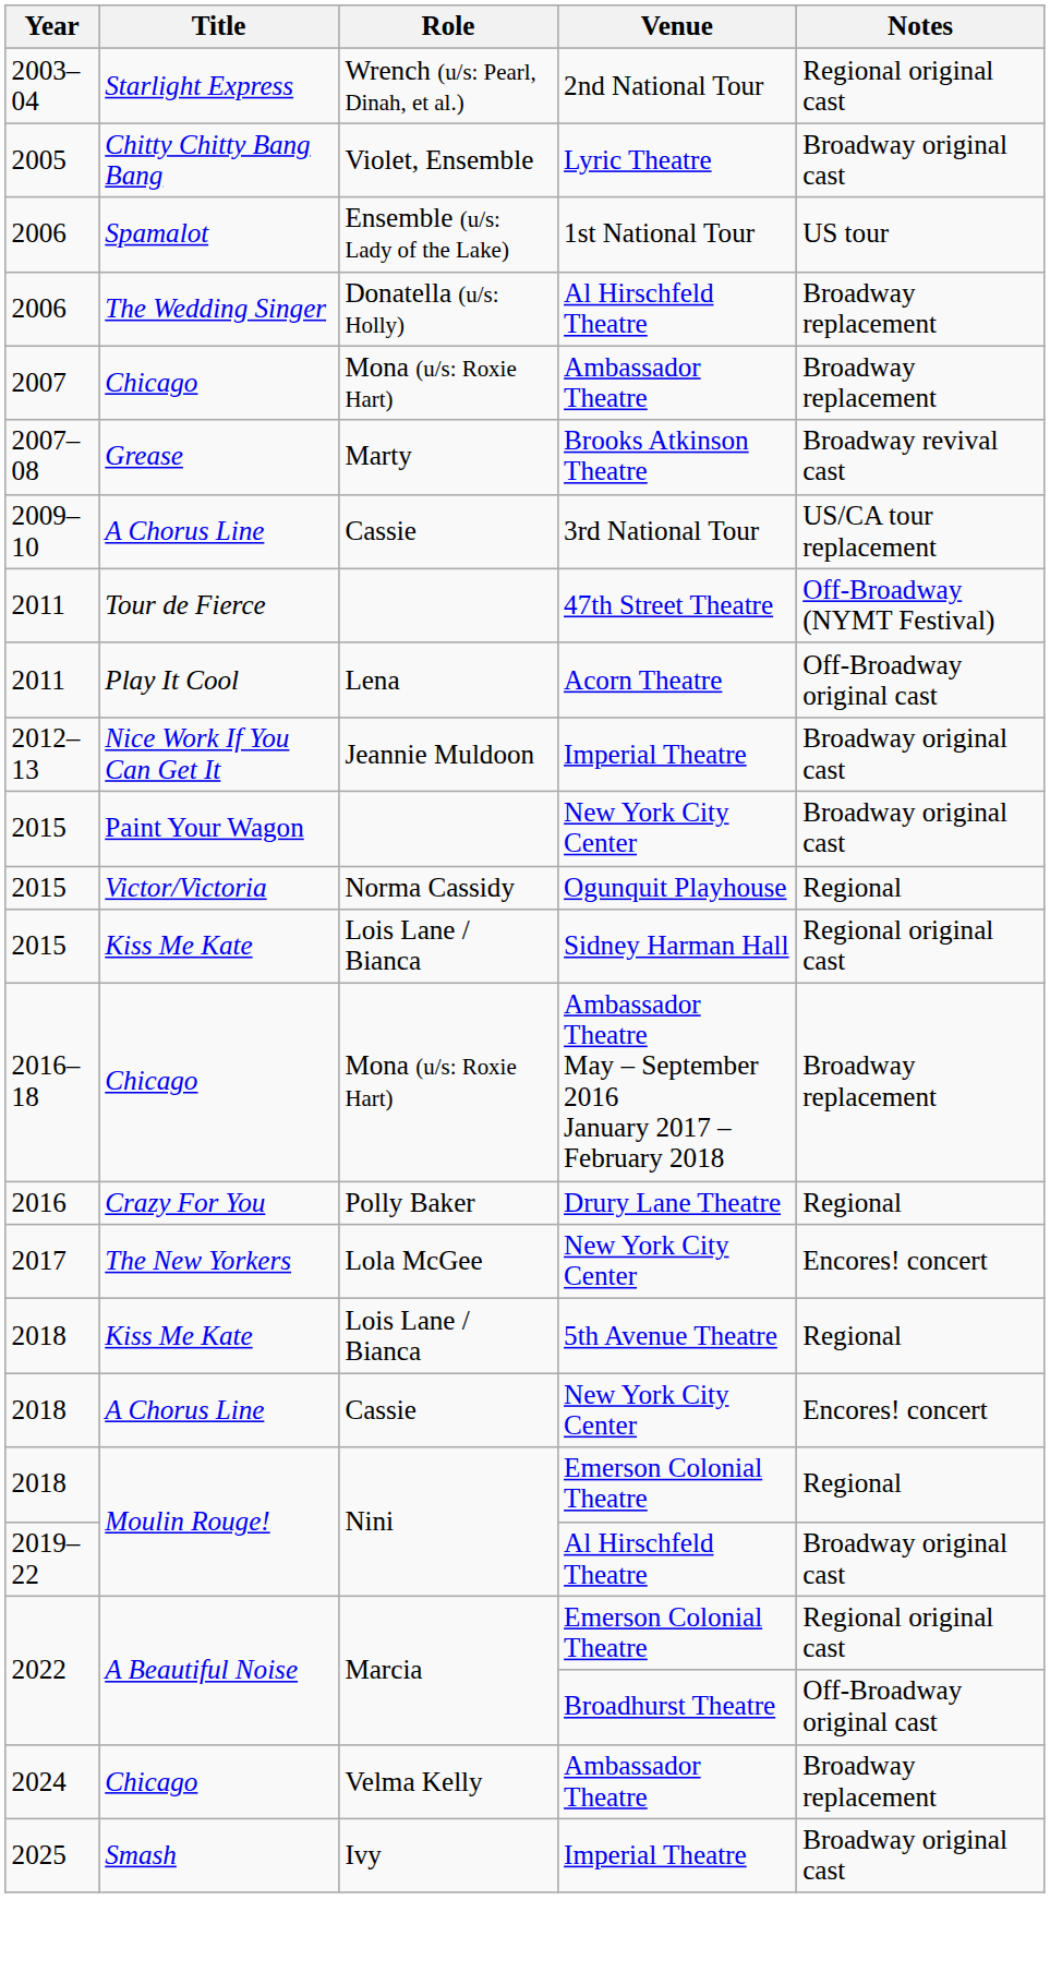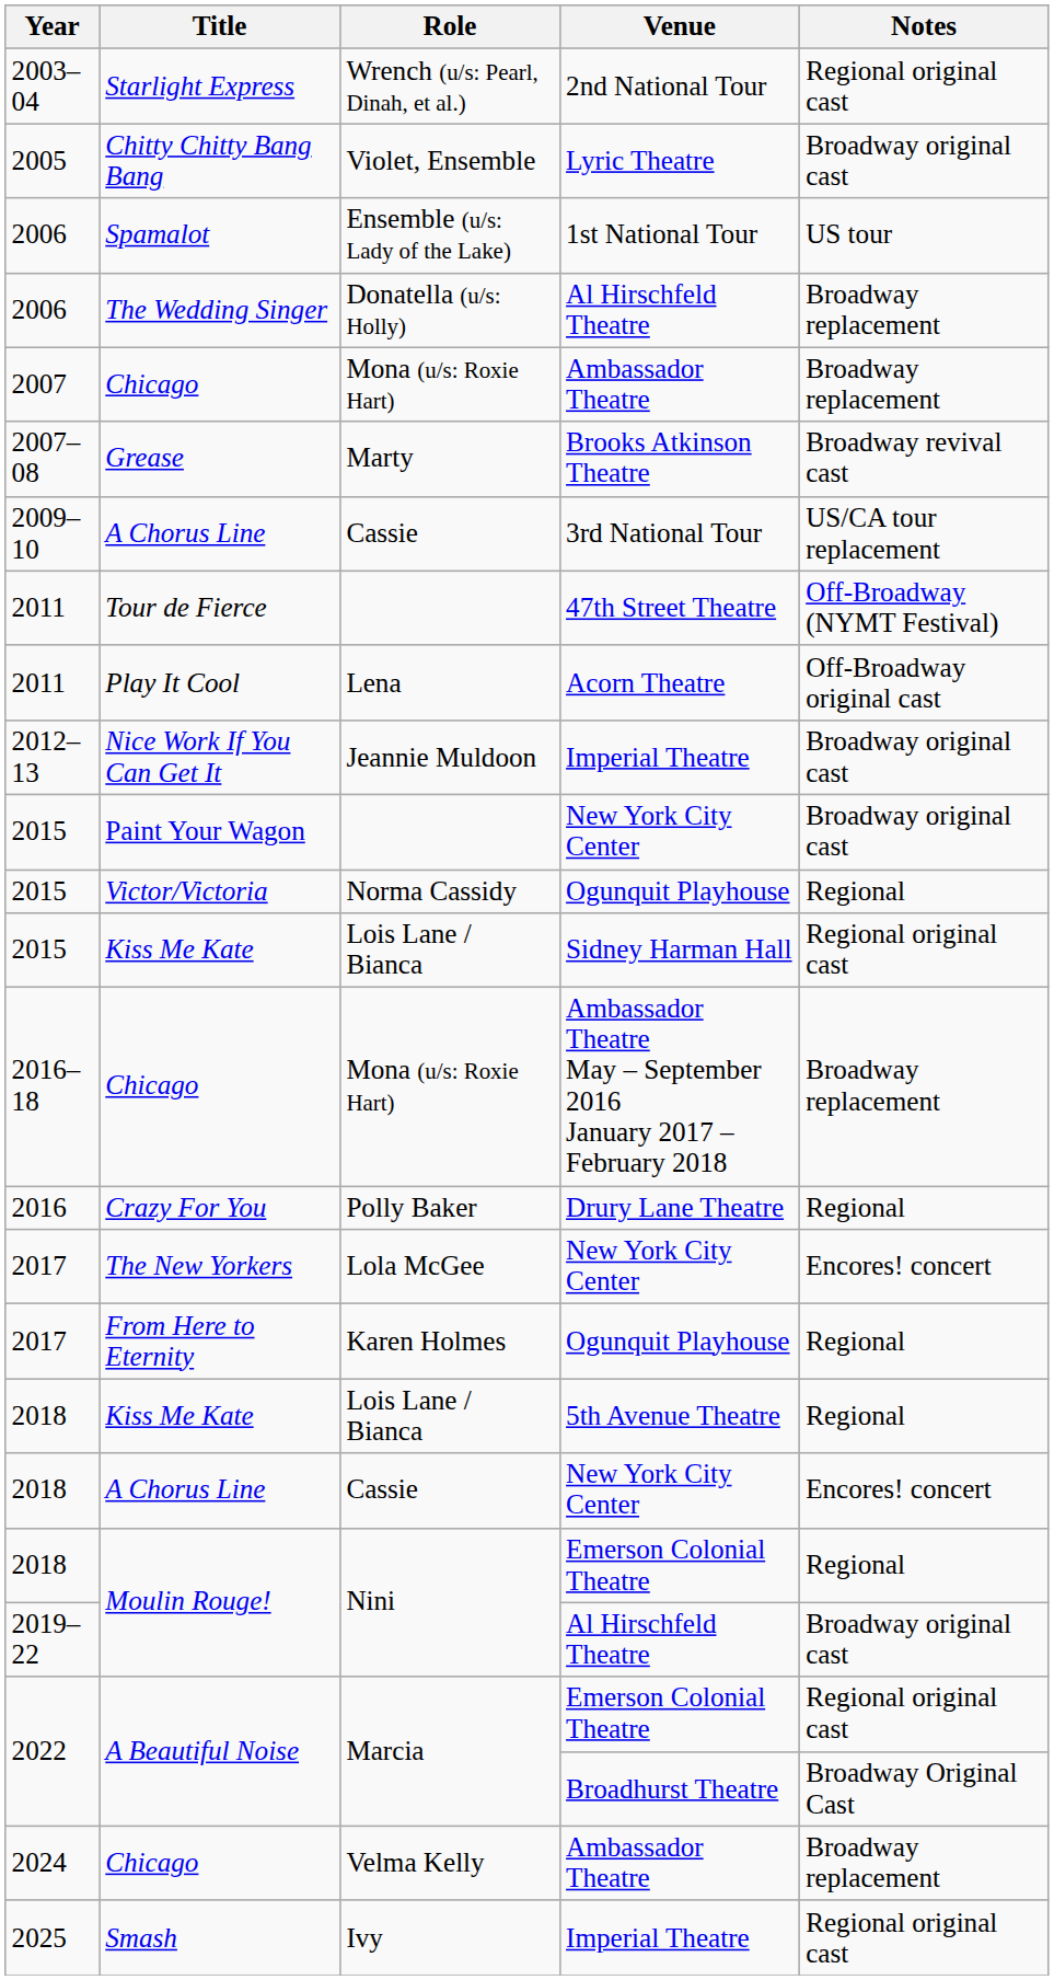 <table class="wikitable">
 <tr>
 <th>Year</th>
 <th>Title</th>
 <th>Role</th>
 <th>Venue</th>
 <th>Notes</th>
 </tr>
 <tr>
 <td>2003–04</td>
 <td><em><a href='#'>Starlight Express</a></em></td>
 <td>Wrench <small>(u/s: Pearl, Dinah, et al.)</small></td>
 <td>2nd National Tour</td>
 <td>Regional original cast</td>
 </tr>
 <tr>
 <td>2005</td>
 <td><a href='#'><em>Chitty Chitty Bang Bang</em></a></td>
 <td>Violet, Ensemble</td>
 <td><a href='#'>Lyric Theatre</a></td>
 <td>Broadway original cast</td>
 </tr>
 <tr>
 <td>2006</td>
 <td><em><a href='#'>Spamalot</a></em></td>
 <td>Ensemble <small>(u/s: Lady of the Lake)</small></td>
 <td>1st National Tour</td>
 <td>US tour</td>
 </tr>
 <tr>
 <td>2006</td>
 <td><a href='#'><em>The Wedding Singer</em></a></td>
 <td>Donatella <small>(u/s: Holly)</small></td>
 <td><a href='#'>Al Hirschfeld Theatre</a></td>
 <td>Broadway replacement</td>
 </tr>
 <tr>
 <td>2007</td>
 <td><em><a href='#'>Chicago</a></em></td>
 <td>Mona <small>(u/s: Roxie Hart)</small></td>
 <td><a href='#'>Ambassador Theatre</a></td>
 <td>Broadway replacement</td>
 </tr>
 <tr>
 <td>2007–08</td>
 <td><a href='#'><em>Grease</em></a></td>
 <td>Marty</td>
 <td><a href='#'>Brooks Atkinson Theatre</a></td>
 <td>Broadway revival cast</td>
 </tr>
 <tr>
 <td>2009–10</td>
 <td><em><a href='#'>A Chorus Line</a></em></td>
 <td>Cassie</td>
 <td>3rd National Tour</td>
 <td>US/CA tour replacement</td>
 </tr>
 <tr>
 <td>2011</td>
 <td><em>Tour de Fierce</em></td>
 <td></td>
 <td><a href='#'>47th Street Theatre</a></td>
 <td><a href='#'>Off-Broadway</a> (NYMT Festival)</td>
 </tr>
 <tr>
 <td>2011</td>
 <td><em>Play It Cool</em></td>
 <td>Lena</td>
 <td><a href='#'>Acorn Theatre</a></td>
 <td>Off-Broadway original cast</td>
 </tr>
 <tr>
 <td>2012–13</td>
 <td><a href='#'><em>Nice Work If You Can Get It</em></a></td>
 <td>Jeannie Muldoon</td>
 <td><a href='#'>Imperial Theatre</a></td>
 <td>Broadway original cast</td>
 </tr>
 <tr>
 <td>2015</td>
 <td><a href='#'>Paint Your Wagon</a></td>
 <td></td>
 <td><a href='#'>New York City Center</a></td>
 <td>Broadway original cast</td>
 </tr>
 <tr>
 <td>2015</td>
 <td><a href='#'><em>Victor/Victoria</em></a></td>
 <td>Norma Cassidy</td>
 <td><a href='#'>Ogunquit Playhouse</a></td>
 <td>Regional</td>
 </tr>
 <tr>
 <td>2015</td>
 <td><em><a href='#'>Kiss Me Kate</a></em></td>
 <td>Lois Lane / Bianca</td>
 <td><a href='#'>Sidney Harman Hall</a></td>
 <td>Regional original cast</td>
 </tr>
 <tr>
 <td>2016–18</td>
 <td><a href='#'><em>Chicago</em></a></td>
 <td>Mona <small>(u/s: Roxie Hart)</small></td>
 <td><a href='#'>Ambassador Theatre</a><br>May – September 2016<br>January 2017 – February 2018</td>
 <td>Broadway replacement</td>
 </tr>
 <tr>
 <td>2016</td>
 <td><a href='#'><em>Crazy For You</em></a></td>
 <td>Polly Baker</td>
 <td><a href='#'>Drury Lane Theatre</a></td>
 <td>Regional</td>
 </tr>
 <tr>
 <td>2017</td>
 <td><em><a href='#'>The New Yorkers</a></em></td>
 <td>Lola McGee</td>
 <td><a href='#'>New York City Center</a></td>
 <td>Encores! concert</td>
 </tr>
 <tr>
+<td>2017</td>
+<td><a href='#'><em>From Here to Eternity</em></a></td>
+<td>Karen Holmes</td>
+<td><a href='#'>Ogunquit Playhouse</a></td>
+<td>Regional</td>
+</tr>
+<tr>
 <td>2018</td>
 <td><em><a href='#'>Kiss Me Kate</a></em></td>
 <td>Lois Lane / Bianca</td>
 <td><a href='#'>5th Avenue Theatre</a></td>
 <td>Regional</td>
 </tr>
 <tr>
 <td>2018</td>
 <td><em><a href='#'>A Chorus Line</a></em></td>
 <td>Cassie</td>
 <td><a href='#'>New York City Center</a></td>
 <td>Encores! concert</td>
 </tr>
 <tr>
 <td>2018</td>
 <td rowspan="2"><em><a href='#'>Moulin Rouge!</a></em></td>
 <td rowspan="2">Nini</td>
 <td><a href='#'>Emerson Colonial Theatre</a></td>
 <td>Regional</td>
 </tr>
 <tr>
 <td>2019–22</td>
 <td><a href='#'>Al Hirschfeld Theatre</a></td>
 <td>Broadway original cast</td>
 </tr>
 <tr>
 <td rowspan="2">2022</td>
 <td rowspan="2"><em><a href='#'>A Beautiful Noise</a></em></td>
 <td rowspan="2">Marcia</td>
 <td><a href='#'>Emerson Colonial Theatre</a></td>
 <td>Regional original cast</td>
 </tr>
 <tr>
 <td><a href='#'>Broadhurst Theatre</a></td>
-<td>Off-Broadway original cast</td>
+<td>Broadway Original Cast</td>
 </tr>
 <tr>
 <td>2024</td>
 <td><a href='#'><em>Chicago</em></a></td>
 <td>Velma Kelly</td>
 <td><a href='#'>Ambassador Theatre</a></td>
 <td>Broadway replacement</td>
 </tr>
 <tr>
 <td>2025</td>
 <td><em><a href='#'>Smash</a></em></td>
 <td>Ivy</td>
 <td><a href='#'>Imperial Theatre</a></td>
-<td>Broadway original cast</td>
+<td>Regional original cast</td>
 </tr>
 </table>
